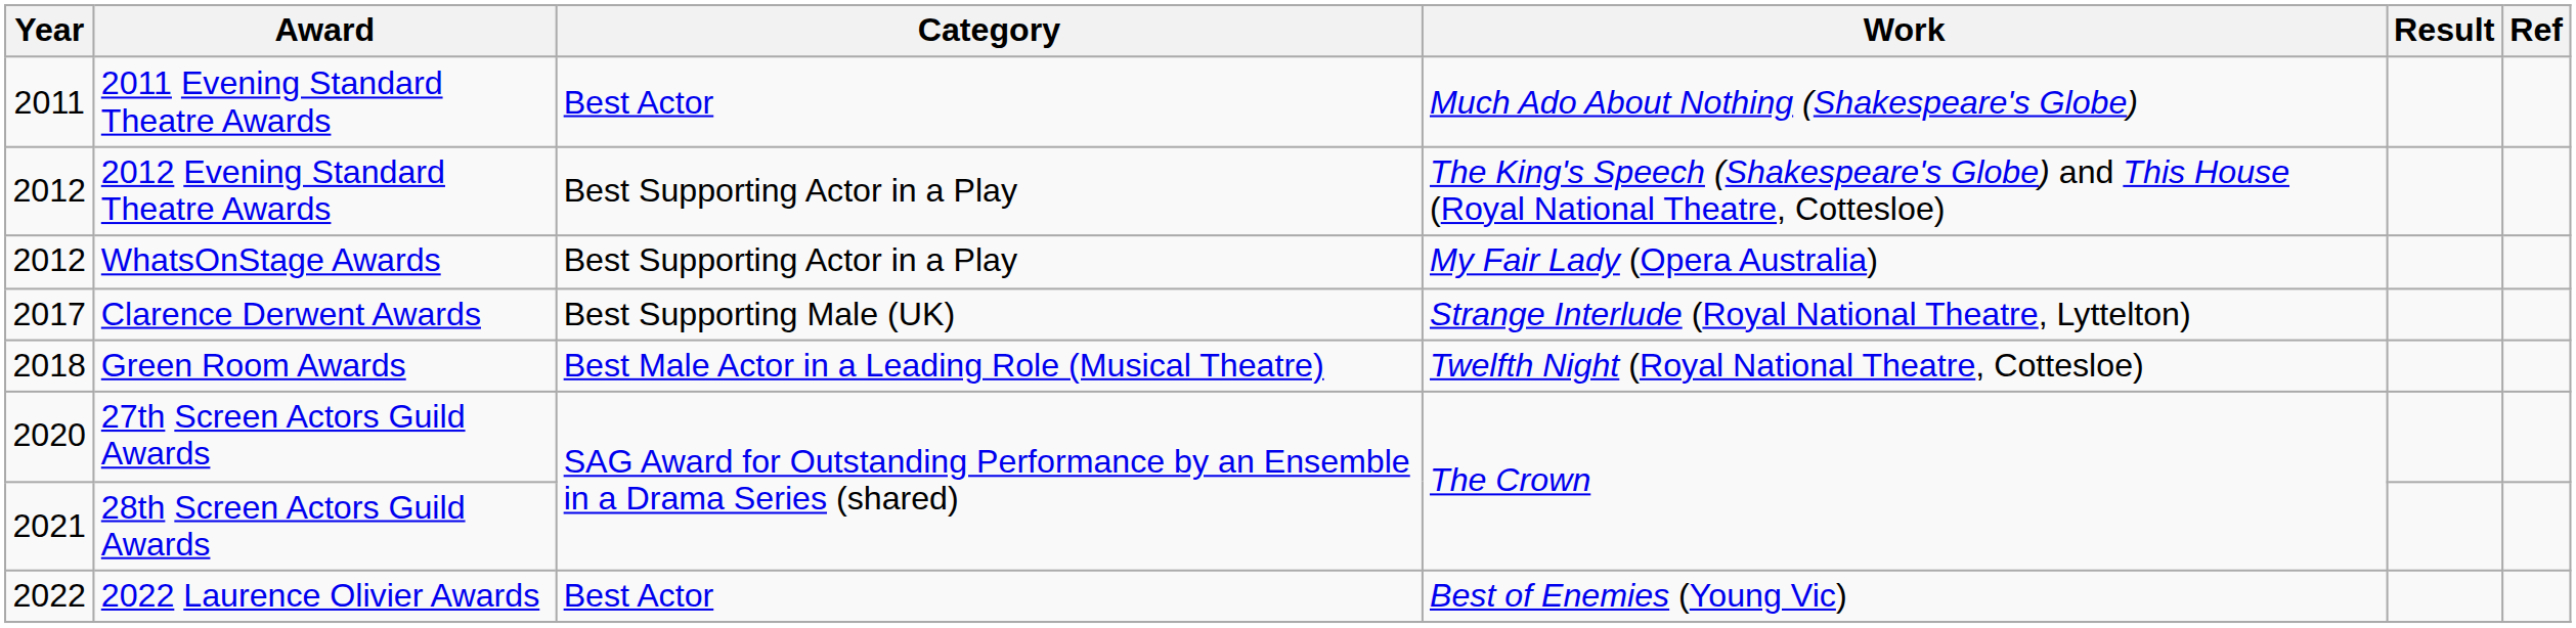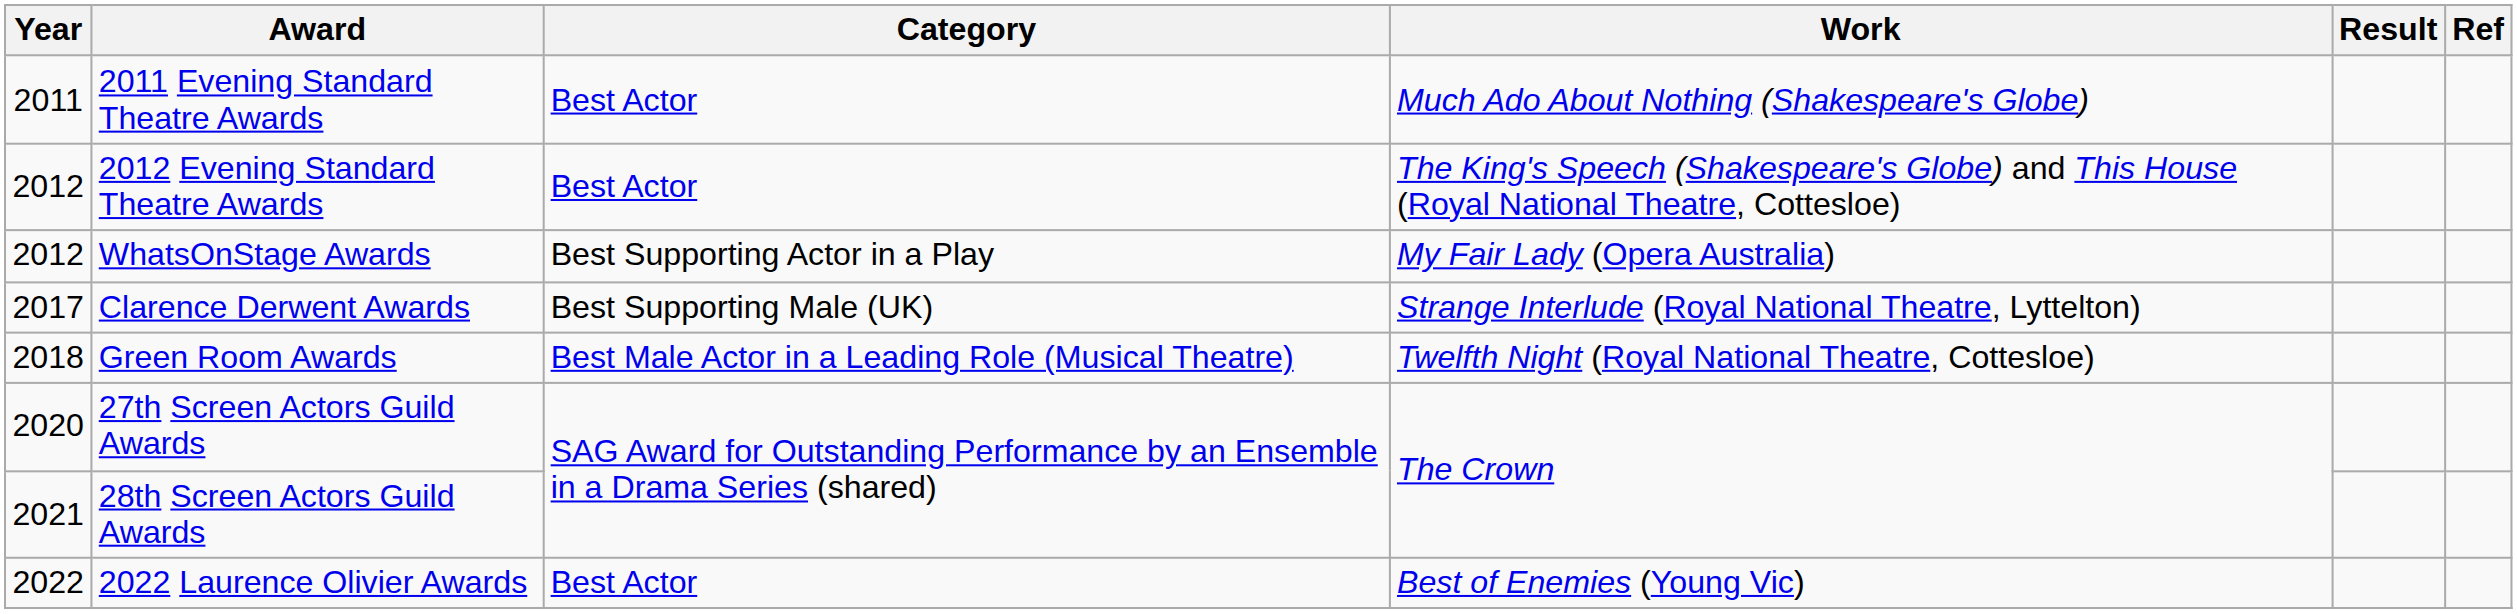 <table class="wikitable">
 <tr>
 <th>Year</th>
 <th>Award</th>
 <th>Category</th>
 <th>Work</th>
 <th>Result</th>
 <th>Ref</th>
 </tr>
 <tr>
 <td align=center>2011</td>
 <td><a href='#'>2011</a> <a href='#'>Evening Standard Theatre Awards</a></td>
 <td><a href='#'>Best Actor</a></td>
 <td align=left><em><a href='#'>Much Ado About Nothing</a></em> <em>(<a href='#'>Shakespeare's Globe</a>)</em></td>
 <td></td>
 <td style="text-align:center;"></td>
 </tr>
 <tr>
 <td align=center>2012</td>
 <td><a href='#'>2012</a> <a href='#'>Evening Standard Theatre Awards</a></td>
-<td>Best Supporting Actor in a Play</td>
+<td><a href='#'>Best Actor</a></td>
 <td align=left><em><a href='#'>The King's Speech</a></em> <em>(<a href='#'>Shakespeare's Globe</a>)</em> and <em><a href='#'>This House</a></em> (<a href='#'>Royal National Theatre</a>, Cottesloe)</td>
 <td></td>
 <td style="text-align:center;"></td>
 </tr>
 <tr>
 <td align=center>2012</td>
 <td><a href='#'>WhatsOnStage Awards</a></td>
 <td>Best Supporting Actor in a Play</td>
 <td align=left><em><a href='#'>My Fair Lady</a></em> (<a href='#'>Opera Australia</a>)</td>
 <td></td>
 <td style="text-align:center;"></td>
 </tr>
 <tr>
 <td align=center>2017</td>
 <td><a href='#'>Clarence Derwent Awards</a></td>
 <td>Best Supporting Male (UK)</td>
 <td align=left><em><a href='#'>Strange Interlude</a></em> (<a href='#'>Royal National Theatre</a>, Lyttelton)</td>
 <td></td>
 <td style="text-align:center;"></td>
 </tr>
 <tr>
 <td align=center>2018</td>
 <td><a href='#'>Green Room Awards</a></td>
 <td><a href='#'>Best Male Actor in a Leading Role (Musical Theatre)</a></td>
 <td align=left><em><a href='#'>Twelfth Night</a></em> (<a href='#'>Royal National Theatre</a>, Cottesloe)</td>
 <td></td>
 <td style="text-align:center;"></td>
 </tr>
 <tr>
 <td align=center>2020</td>
 <td><a href='#'>27th</a> <a href='#'>Screen Actors Guild Awards</a></td>
 <td rowspan="2"><a href='#'>SAG Award for Outstanding Performance by an Ensemble in a Drama Series</a> (shared)</td>
 <td rowspan="2"><em><a href='#'>The Crown</a></em></td>
 <td></td>
 <td style="text-align:center;"></td>
 </tr>
 <tr>
 <td align=center>2021</td>
 <td><a href='#'>28th</a> <a href='#'>Screen Actors Guild Awards</a></td>
 <td></td>
 <td style="text-align:center;"></td>
 </tr>
 <tr>
 <td align=center>2022</td>
 <td><a href='#'>2022</a> <a href='#'>Laurence Olivier Awards</a></td>
 <td><a href='#'>Best Actor</a></td>
 <td align=left><em><a href='#'>Best of Enemies</a></em> (<a href='#'>Young Vic</a>)</td>
 <td></td>
 <td style="text-align:center;"></td>
 </tr>
 <tr>
 </tr>
 </table>
